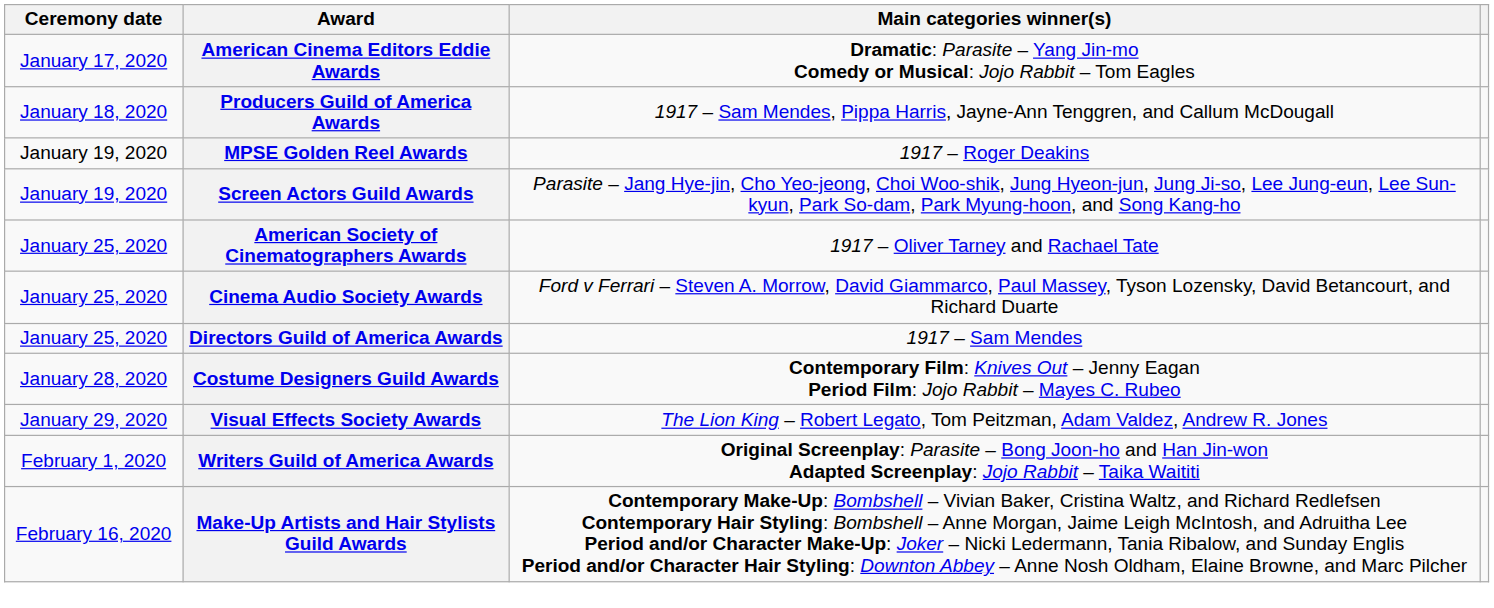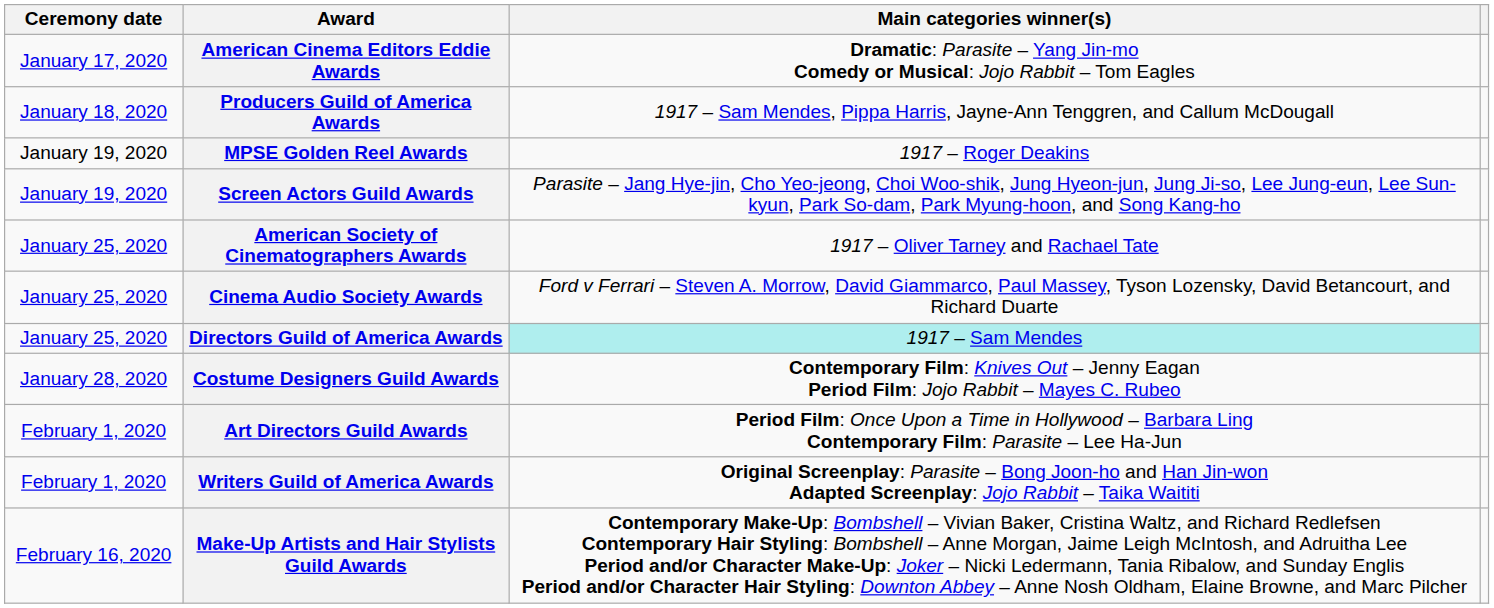 <table class="wikitable plainrowheaders" style="text-align:center;">
 <tr>
 <th width="12%">Ceremony date</th>
 <th width="22%">Award</th>
 <th>Main categories winner(s)</th>
 <th></th>
 </tr>
 <tr>
 <td><a href='#'>January 17, 2020</a></td>
 <th scope="row"><a href='#'>American Cinema Editors Eddie Awards</a></th>
 <td><strong>Dramatic</strong>: <em>Parasite</em> – <a href='#'>Yang Jin-mo</a><br><strong>Comedy or Musical</strong>: <em>Jojo Rabbit</em> – Tom Eagles</td>
 <td></td>
 </tr>
 <tr>
 <td><a href='#'>January 18, 2020</a></td>
 <th scope="row"><a href='#'>Producers Guild of America Awards</a></th>
 <td><em>1917</em> – <a href='#'>Sam Mendes</a>, <a href='#'>Pippa Harris</a>, Jayne-Ann Tenggren, and Callum McDougall</td>
 <td></td>
 </tr>
 <tr>
 <td>January 19, 2020</td>
 <th scope="row"><a href='#'>MPSE Golden Reel Awards</a></th>
 <td><em>1917</em> – <a href='#'>Roger Deakins</a></td>
 <td></td>
 </tr>
 <tr>
 <td><a href='#'>January 19, 2020</a></td>
 <th scope="row"><a href='#'>Screen Actors Guild Awards</a></th>
 <td><em>Parasite</em> – <a href='#'>Jang Hye-jin</a>, <a href='#'>Cho Yeo-jeong</a>, <a href='#'>Choi Woo-shik</a>, <a href='#'>Jung Hyeon-jun</a>, <a href='#'>Jung Ji-so</a>, <a href='#'>Lee Jung-eun</a>, <a href='#'>Lee Sun-kyun</a>, <a href='#'>Park So-dam</a>, <a href='#'>Park Myung-hoon</a>, and <a href='#'>Song Kang-ho</a></td>
 <td></td>
 </tr>
 <tr>
 <td><a href='#'>January 25, 2020</a></td>
 <th scope="row"><a href='#'>American Society of Cinematographers Awards</a></th>
 <td><em>1917</em> – <a href='#'>Oliver Tarney</a> and <a href='#'>Rachael Tate</a></td>
 <td></td>
 </tr>
 <tr>
 <td><a href='#'>January 25, 2020</a></td>
 <th scope="row"><a href='#'>Cinema Audio Society Awards</a></th>
 <td><em>Ford v Ferrari</em> – <a href='#'>Steven A. Morrow</a>, <a href='#'>David Giammarco</a>, <a href='#'>Paul Massey</a>, Tyson Lozensky, David Betancourt, and Richard Duarte</td>
 <td></td>
 </tr>
 <tr>
 <td><a href='#'>January 25, 2020</a></td>
 <th scope="row"><a href='#'>Directors Guild of America Awards</a></th>
-<td><em>1917</em> – <a href='#'>Sam Mendes</a></td>
+<td style="background: paleturquoise;"><em>1917</em> – <a href='#'>Sam Mendes</a></td>
 <td></td>
 </tr>
 <tr>
 <td><a href='#'>January 28, 2020</a></td>
 <th scope="row"><a href='#'>Costume Designers Guild Awards</a></th>
 <td><strong>Contemporary Film</strong>: <em><a href='#'>Knives Out</a></em> – Jenny Eagan<br><strong>Period Film</strong>: <em>Jojo Rabbit</em> – <a href='#'>Mayes C. Rubeo</a></td>
 <td></td>
 </tr>
 <tr>
-<td><a href='#'>January 29, 2020</a></td>
-<th scope="row"><a href='#'>Visual Effects Society Awards</a></th>
-<td><em><a href='#'>The Lion King</a></em> – <a href='#'>Robert Legato</a>, Tom Peitzman, <a href='#'>Adam Valdez</a>, <a href='#'>Andrew R. Jones</a></td>
+<td><a href='#'>February 1, 2020</a></td>
+<th scope="row"><a href='#'>Art Directors Guild Awards</a></th>
+<td><strong>Period Film</strong>: <em>Once Upon a Time in Hollywood</em> – <a href='#'>Barbara Ling</a><br><strong>Contemporary Film</strong>: <em>Parasite</em> – Lee Ha-Jun</td>
 <td></td>
 </tr>
 <tr>
 <td><a href='#'>February 1, 2020</a></td>
 <th scope="row"><a href='#'>Writers Guild of America Awards</a></th>
 <td><strong>Original Screenplay</strong>: <em>Parasite</em> – <a href='#'>Bong Joon-ho</a> and <a href='#'>Han Jin-won</a><br><strong>Adapted Screenplay</strong>: <em><a href='#'>Jojo Rabbit</a></em> – <a href='#'>Taika Waititi</a></td>
 <td></td>
 </tr>
 <tr>
 <td><a href='#'>February 16, 2020</a></td>
 <th scope="row"><a href='#'>Make-Up Artists and Hair Stylists Guild Awards</a></th>
 <td><strong>Contemporary Make-Up</strong>: <em><a href='#'>Bombshell</a></em> – Vivian Baker, Cristina Waltz, and Richard Redlefsen<br><strong>Contemporary Hair Styling</strong>: <em>Bombshell</em> – Anne Morgan, Jaime Leigh McIntosh, and Adruitha Lee<br><strong>Period and/or Character Make-Up</strong>: <em><a href='#'>Joker</a></em> – Nicki Ledermann, Tania Ribalow, and Sunday Englis<br><strong>Period and/or Character Hair Styling</strong>: <em><a href='#'>Downton Abbey</a></em> – Anne Nosh Oldham, Elaine Browne, and Marc Pilcher</td>
 <td></td>
 </tr>
 </table>
